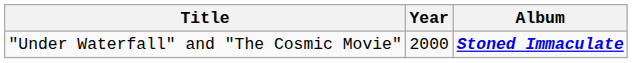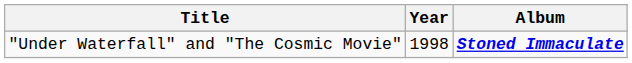 <table class="wikitable">
 <tr>
 <th>Title</th>
 <th>Year</th>
 <th>Album</th>
 </tr>
 <tr>
 <td>"Under Waterfall" and "The Cosmic Movie"</td>
-<td>2000</td>
+<td>1998</td>
 <td><strong><em><a href='#'>Stoned Immaculate</a></em></strong></td>
 </tr>
 </table>
